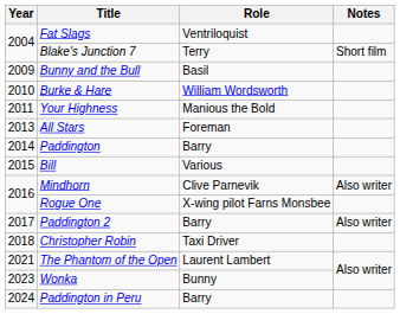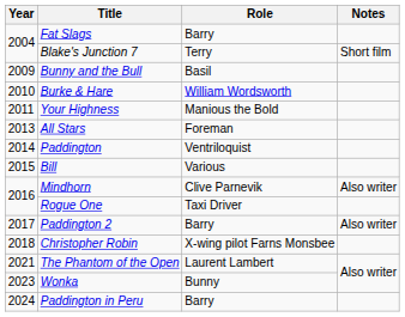 <table class="wikitable sortable">
 <tr>
 <th>Year</th>
 <th>Title</th>
 <th>Role</th>
 <th>Notes</th>
 </tr>
 <tr>
 <td rowspan="2">2004</td>
 <td><em><a href='#'>Fat Slags</a></em></td>
-<td>Ventriloquist</td>
+<td>Barry</td>
 <td></td>
 </tr>
 <tr>
 <td><em>Blake's Junction 7</em></td>
 <td>Terry</td>
 <td>Short film</td>
 </tr>
 <tr>
 <td>2009</td>
 <td><em><a href='#'>Bunny and the Bull</a></em></td>
 <td>Basil</td>
 <td></td>
 </tr>
 <tr>
 <td>2010</td>
 <td><em><a href='#'>Burke & Hare</a></em></td>
 <td><a href='#'>William Wordsworth</a></td>
 <td></td>
 </tr>
 <tr>
 <td>2011</td>
 <td><em><a href='#'>Your Highness</a></em></td>
 <td>Manious the Bold</td>
 <td></td>
 </tr>
 <tr>
 <td>2013</td>
 <td><em><a href='#'>All Stars</a></em></td>
 <td>Foreman</td>
 <td></td>
 </tr>
 <tr>
 <td>2014</td>
 <td><em><a href='#'>Paddington</a></em></td>
-<td>Barry</td>
+<td>Ventriloquist</td>
 <td></td>
 </tr>
 <tr>
 <td>2015</td>
 <td><em><a href='#'>Bill</a></em></td>
 <td>Various</td>
 <td></td>
 </tr>
 <tr>
 <td rowspan="2">2016</td>
 <td><em><a href='#'>Mindhorn</a></em></td>
 <td>Clive Parnevik</td>
 <td>Also writer</td>
 </tr>
 <tr>
 <td><em><a href='#'>Rogue One</a></em></td>
-<td>X-wing pilot Farns Monsbee</td>
+<td>Taxi Driver</td>
 <td></td>
 </tr>
 <tr>
 <td>2017</td>
 <td><em><a href='#'>Paddington 2</a></em></td>
 <td>Barry</td>
 <td>Also writer</td>
 </tr>
 <tr>
 <td>2018</td>
 <td><em><a href='#'>Christopher Robin</a></em></td>
-<td>Taxi Driver</td>
+<td>X-wing pilot Farns Monsbee</td>
 <td></td>
 </tr>
 <tr>
 <td>2021</td>
 <td><em><a href='#'>The Phantom of the Open</a></em></td>
 <td>Laurent Lambert</td>
 <td rowspan="2">Also writer</td>
 </tr>
 <tr>
 <td>2023</td>
 <td><em> <a href='#'>Wonka</a></em></td>
 <td>Bunny</td>
 </tr>
 <tr>
 <td>2024</td>
 <td><em><a href='#'>Paddington in Peru</a></em></td>
 <td>Barry</td>
 <td></td>
 </tr>
 </table>
